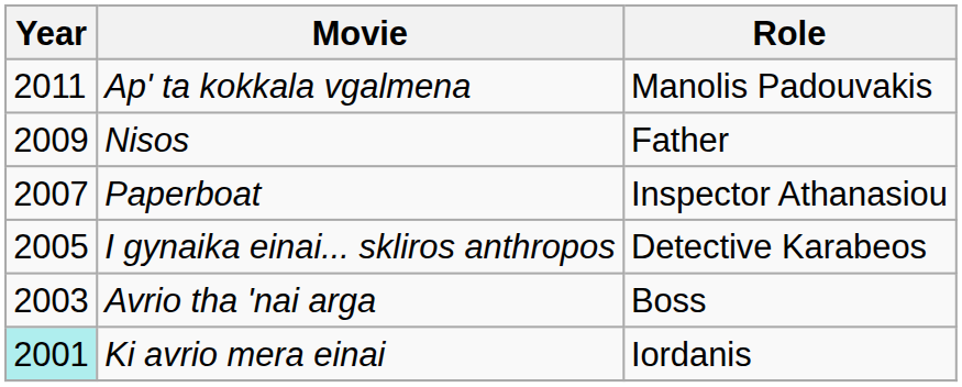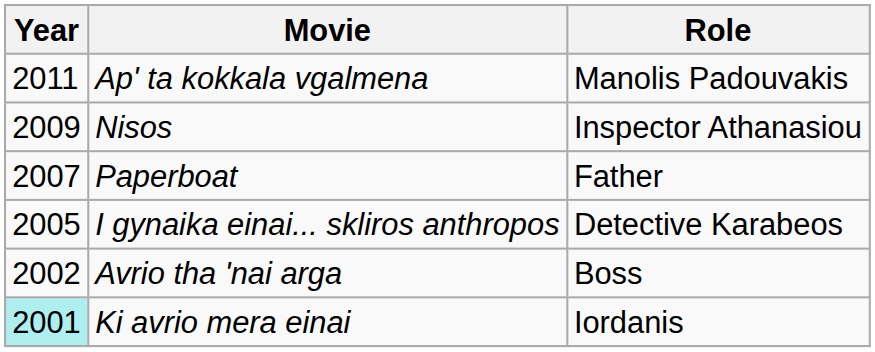 <table class="wikitable" style="font-size: 95%;">
 <tr>
 <th>Year</th>
 <th>Movie</th>
 <th>Role</th>
 </tr>
 <tr>
 <td>2011</td>
 <td><em>Ap' ta kokkala vgalmena</em></td>
 <td>Manolis Padouvakis</td>
 </tr>
 <tr>
 <td>2009</td>
 <td><em>Nisos</em></td>
-<td>Father</td>
+<td>Inspector Athanasiou</td>
 </tr>
 <tr>
 <td>2007</td>
 <td><em>Paperboat</em></td>
-<td>Inspector Athanasiou</td>
+<td>Father</td>
 </tr>
 <tr>
 <td>2005</td>
 <td><em>I gynaika einai... skliros anthropos</em></td>
 <td>Detective Karabeos</td>
 </tr>
 <tr>
-<td>2003</td>
+<td>2002</td>
 <td><em>Avrio tha 'nai arga</em></td>
 <td>Boss</td>
 </tr>
 <tr>
 <td style="background: paleturquoise;">2001</td>
 <td><em>Ki avrio mera einai</em></td>
 <td>Iordanis</td>
 </tr>
 <tr>
 </tr>
 </table>
